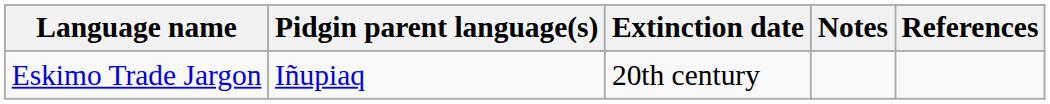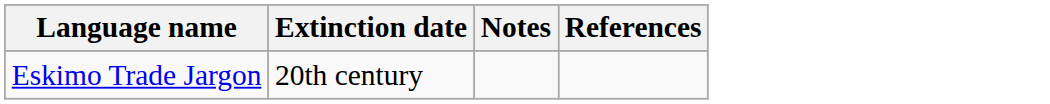 <table class="wikitable sortable">
 <tr>
 <th>Language name</th>
-<th>Pidgin parent language(s)</th>
 <th>Extinction date</th>
 <th>Notes</th>
 <th>References</th>
 </tr>
 <tr>
 <td><a href='#'>Eskimo Trade Jargon</a></td>
-<td><a href='#'>Iñupiaq</a></td>
 <td>20th century</td>
 <td></td>
 <td></td>
 </tr>
 </table>
